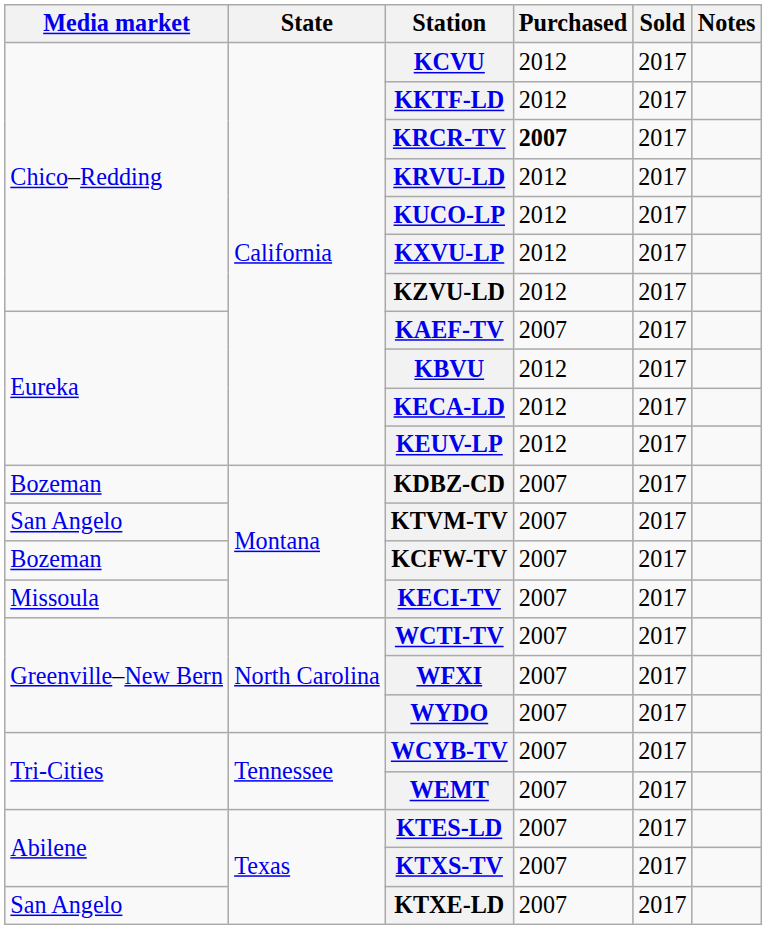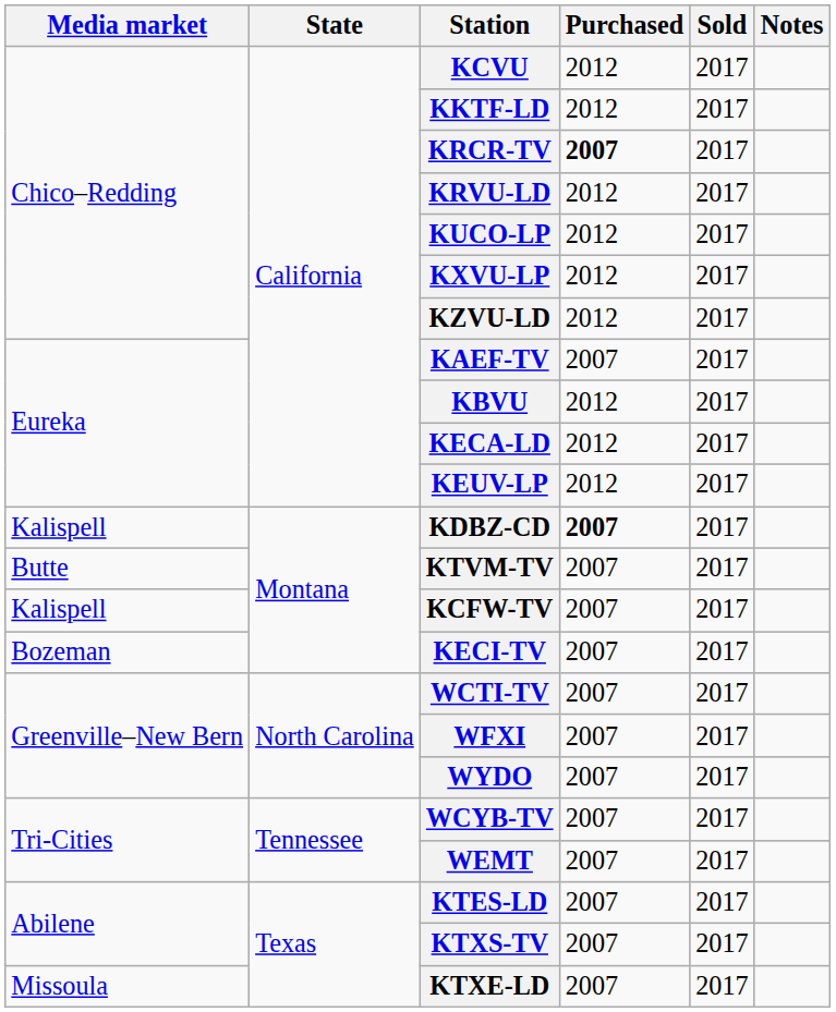 <table class="wikitable sortable">
 <tr>
 <th scope="col"><a href='#'>Media market</a></th>
 <th scope="col">State</th>
 <th scope="col">Station</th>
 <th scope="col">Purchased</th>
 <th scope="col">Sold</th>
 <th scope="col" class="unsortable">Notes</th>
 </tr>
 <tr>
 <td rowspan="7"><a href='#'>Chico</a>–<a href='#'>Redding</a></td>
 <td rowspan="11"><a href='#'>California</a></td>
 <th scope="row"><a href='#'>KCVU</a></th>
 <td>2012</td>
 <td>2017</td>
 <td></td>
 </tr>
 <tr>
 <th scope="row"><a href='#'>KKTF-LD</a></th>
 <td>2012</td>
 <td>2017</td>
 <td></td>
 </tr>
 <tr>
 <th scope="row"><a href='#'>KRCR-TV</a></th>
 <td><strong>2007</strong></td>
 <td>2017</td>
 <td></td>
 </tr>
 <tr>
 <th scope="row"><a href='#'>KRVU-LD</a></th>
 <td>2012</td>
 <td>2017</td>
 <td></td>
 </tr>
 <tr>
 <th scope="row"><a href='#'>KUCO-LP</a></th>
 <td>2012</td>
 <td>2017</td>
 <td></td>
 </tr>
 <tr>
 <th scope="row"><a href='#'>KXVU-LP</a></th>
 <td>2012</td>
 <td>2017</td>
 <td></td>
 </tr>
 <tr>
 <th scope="row">KZVU-LD</th>
 <td>2012</td>
 <td>2017</td>
 <td></td>
 </tr>
 <tr>
 <td rowspan="4"><a href='#'>Eureka</a></td>
 <th scope="row"><a href='#'>KAEF-TV</a></th>
 <td>2007</td>
 <td>2017</td>
 <td></td>
 </tr>
 <tr>
 <th scope="row"><a href='#'>KBVU</a></th>
 <td>2012</td>
 <td>2017</td>
 <td></td>
 </tr>
 <tr>
 <th scope="row"><a href='#'>KECA-LD</a></th>
 <td>2012</td>
 <td>2017</td>
 <td></td>
 </tr>
 <tr>
 <th scope="row"><a href='#'>KEUV-LP</a></th>
 <td>2012</td>
 <td>2017</td>
 <td></td>
 </tr>
 <tr>
-<td><a href='#'>Bozeman</a></td>
+<td><a href='#'>Kalispell</a></td>
 <td rowspan="4"><a href='#'>Montana</a></td>
 <th scope="row">KDBZ-CD</th>
-<td>2007</td>
+<td><strong>2007</strong></td>
 <td>2017</td>
 <td></td>
 </tr>
 <tr>
-<td><a href='#'>San Angelo</a></td>
+<td><a href='#'>Butte</a></td>
 <th scope="row">KTVM-TV</th>
 <td>2007</td>
 <td>2017</td>
 <td></td>
 </tr>
 <tr>
-<td><a href='#'>Bozeman</a></td>
+<td><a href='#'>Kalispell</a></td>
 <th scope="row">KCFW-TV</th>
 <td>2007</td>
 <td>2017</td>
 <td></td>
 </tr>
 <tr>
-<td><a href='#'>Missoula</a></td>
+<td><a href='#'>Bozeman</a></td>
 <th scope="row"><a href='#'>KECI-TV</a></th>
 <td>2007</td>
 <td>2017</td>
 <td></td>
 </tr>
 <tr>
 <td rowspan="3"><a href='#'>Greenville</a>–<a href='#'>New Bern</a></td>
 <td rowspan="3"><a href='#'>North Carolina</a></td>
 <th scope="row"><a href='#'>WCTI-TV</a></th>
 <td>2007</td>
 <td>2017</td>
 <td></td>
 </tr>
 <tr>
 <th scope="row"><a href='#'>WFXI</a></th>
 <td>2007</td>
 <td>2017</td>
 <td></td>
 </tr>
 <tr>
 <th scope="row"><a href='#'>WYDO</a></th>
 <td>2007</td>
 <td>2017</td>
 <td></td>
 </tr>
 <tr>
 <td rowspan="2"><a href='#'>Tri-Cities</a></td>
 <td rowspan="2"><a href='#'>Tennessee</a></td>
 <th scope="row"><a href='#'>WCYB-TV</a></th>
 <td>2007</td>
 <td>2017</td>
 <td></td>
 </tr>
 <tr>
 <th scope="row"><a href='#'>WEMT</a></th>
 <td>2007</td>
 <td>2017</td>
 <td></td>
 </tr>
 <tr>
 <td rowspan="2"><a href='#'>Abilene</a></td>
 <td rowspan="3"><a href='#'>Texas</a></td>
 <th scope="row"><a href='#'>KTES-LD</a></th>
 <td>2007</td>
 <td>2017</td>
 <td></td>
 </tr>
 <tr>
 <th scope="row"><a href='#'>KTXS-TV</a></th>
 <td>2007</td>
 <td>2017</td>
 <td></td>
 </tr>
 <tr>
-<td><a href='#'>San Angelo</a></td>
+<td><a href='#'>Missoula</a></td>
 <th scope="row">KTXE-LD</th>
 <td>2007</td>
 <td>2017</td>
 <td></td>
 </tr>
 </table>
